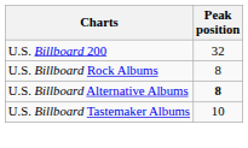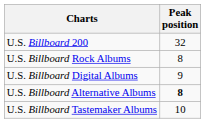 <table class="wikitable sortable">
 <tr>
 <th align="left">Charts</th>
 <th align="left">Peak<br>position</th>
 </tr>
 <tr>
 <td>U.S. <a href='#'><em>Billboard</em> 200</a></td>
 <td align="center">32</td>
 </tr>
 <tr>
 <td>U.S. <em>Billboard</em> <a href='#'>Rock Albums</a></td>
 <td align="center">8</td>
 </tr>
 <tr>
+<td>U.S. <em>Billboard</em> <a href='#'>Digital Albums</a></td>
+<td align="center">9</td>
+</tr>
+<tr>
 <td>U.S. <em>Billboard</em> <a href='#'>Alternative Albums</a></td>
 <td align="center"><strong>8</strong></td>
 </tr>
 <tr>
 <td>U.S. <em>Billboard</em> <a href='#'>Tastemaker Albums</a></td>
 <td align="center">10</td>
 </tr>
 </table>
